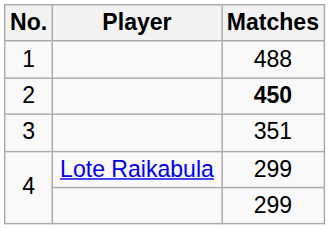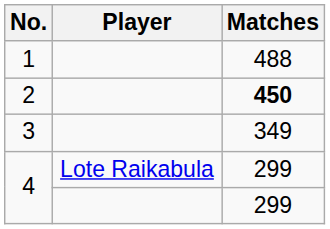 <table class="wikitable sortable" style="text-align:center">
 <tr>
 <th width=25>No.</th>
 <th width=110>Player</th>
 <th width=45>Matches</th>
 </tr>
 <tr>
 <td>1</td>
 <td><strong></strong></td>
 <td>488</td>
 </tr>
 <tr>
 <td>2</td>
 <td></td>
 <td><strong>450</strong></td>
 </tr>
 <tr>
 <td>3</td>
 <td></td>
-<td>351</td>
+<td>349</td>
 </tr>
 <tr>
 <td rowspan="2">4</td>
 <td><a href='#'>Lote Raikabula</a></td>
 <td>299</td>
 </tr>
 <tr>
 <td><strong></strong></td>
 <td>299</td>
 </tr>
 </table>
